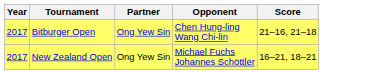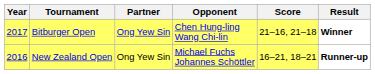 <table class="sortable wikitable" style="font-size: 90%;">
 <tr>
 <th>Year</th>
 <th>Tournament</th>
 <th>Partner</th>
 <th>Opponent</th>
 <th>Score</th>
+<th>Result</th>
 </tr>
 <tr style="background:#FFFF67">
 <td align="center"><a href='#'>2017</a></td>
 <td align="left"><a href='#'>Bitburger Open</a></td>
 <td align="left"> <a href='#'>Ong Yew Sin</a></td>
 <td align="left"> <a href='#'>Chen Hung-ling</a><br> <a href='#'>Wang Chi-lin</a></td>
 <td align="left">21–16, 21–18</td>
+<td style="text-align:left; background:white"> <strong>Winner</strong></td>
 </tr>
 <tr style="background:#FFFF67">
-<td align="center"><a href='#'>2017</a></td>
+<td align="center"><a href='#'>2016</a></td>
 <td align="left"><a href='#'>New Zealand Open</a></td>
 <td align="left"> Ong Yew Sin</td>
 <td align="left"> <a href='#'>Michael Fuchs</a><br> <a href='#'>Johannes Schöttler</a></td>
 <td align="left">16–21, 18–21</td>
+<td style="text-align:left; background:white"> <strong>Runner-up</strong></td>
 </tr>
 </table>
